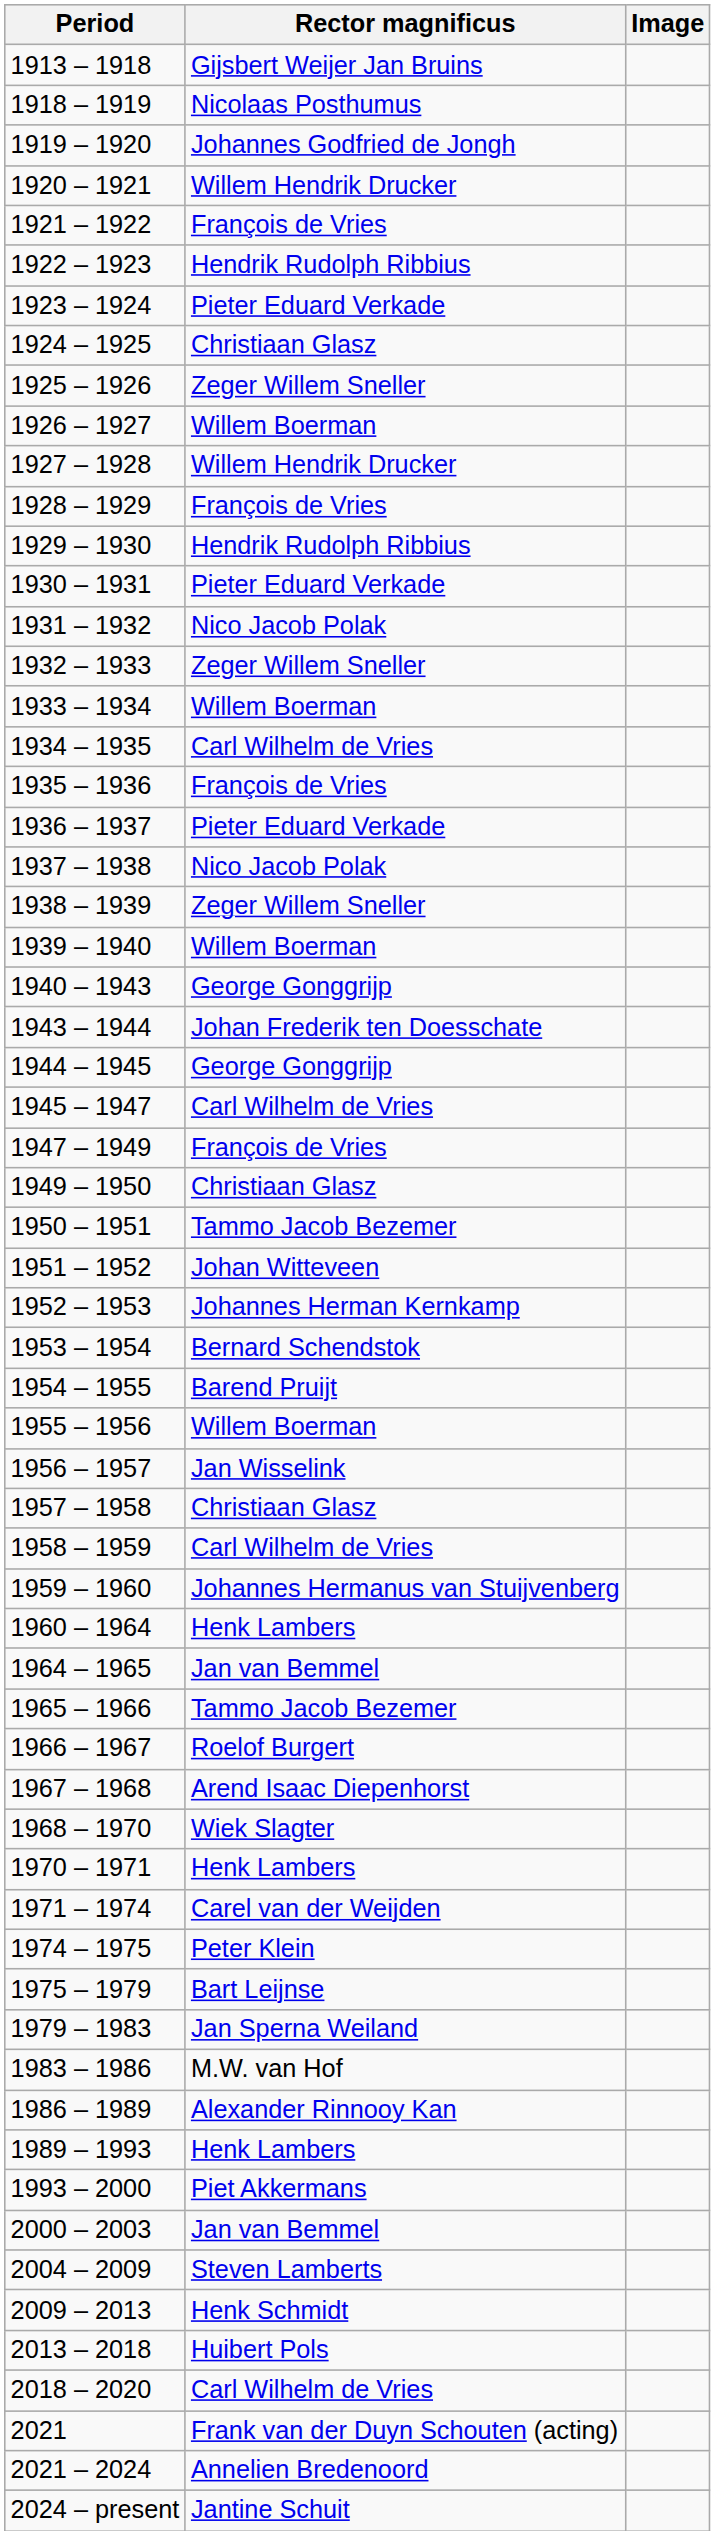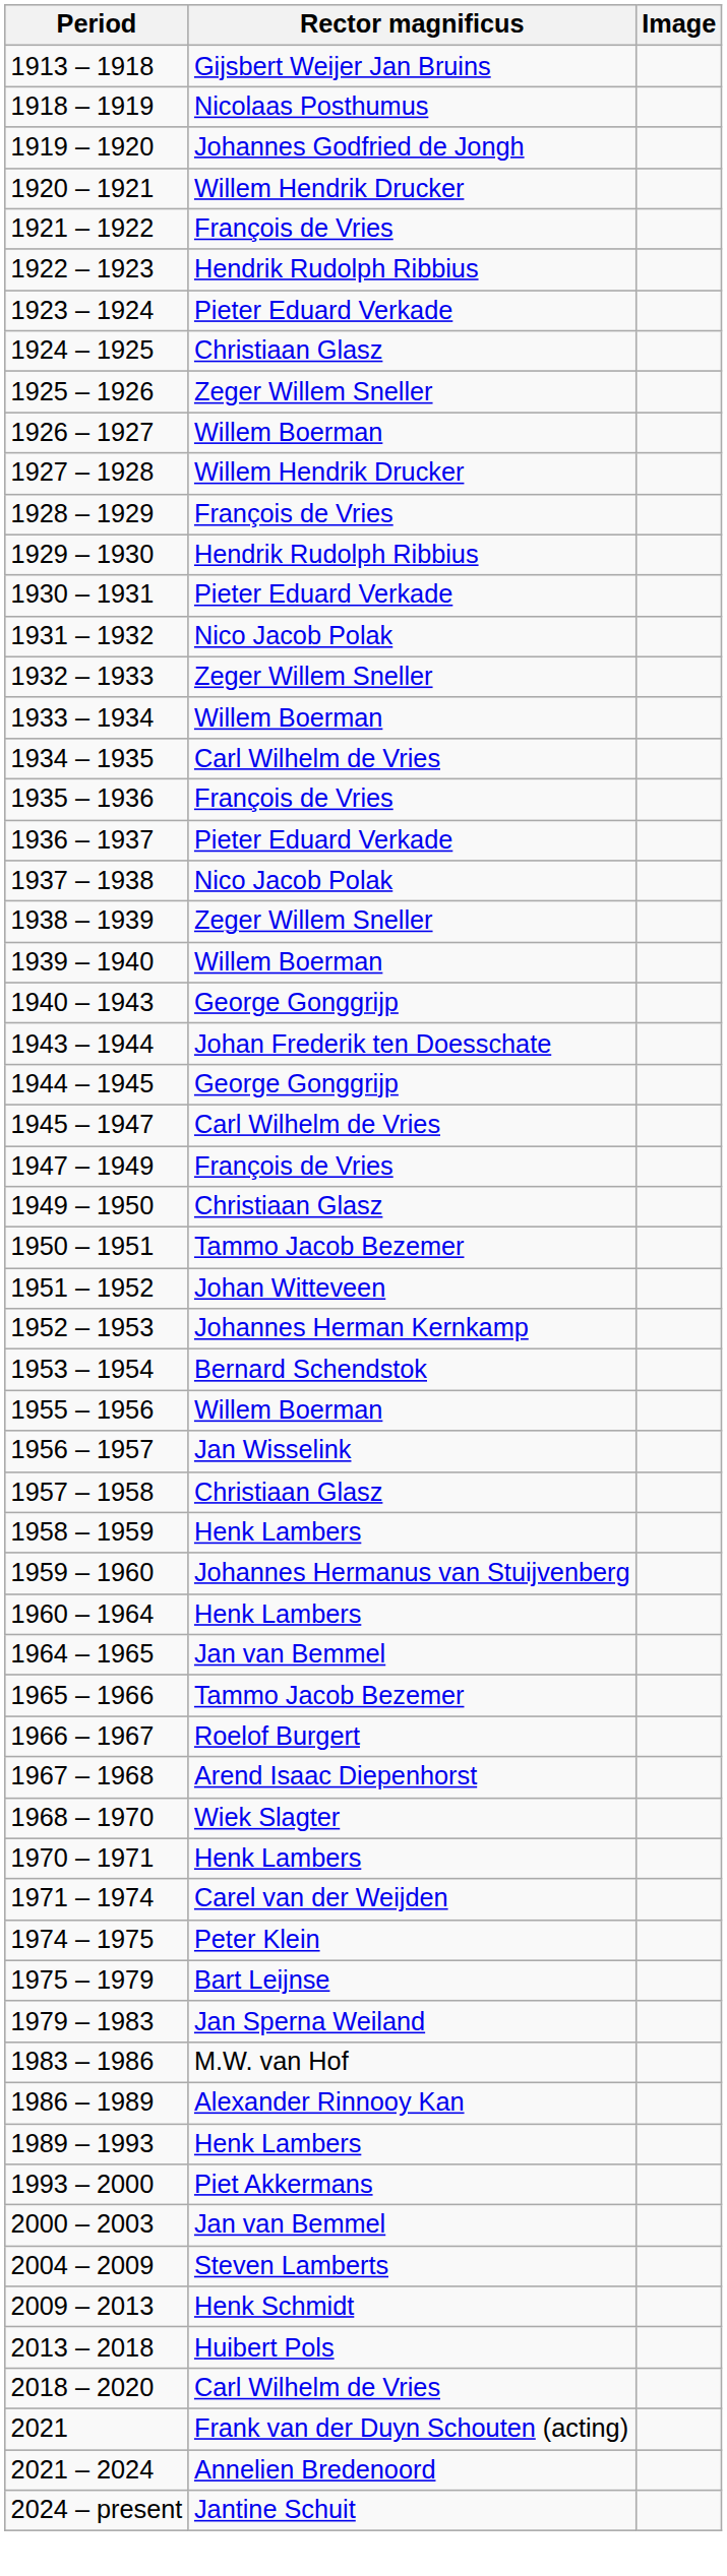 <table class="wikitable vatop">
 <tr>
 <th>Period</th>
 <th>Rector magnificus</th>
 <th>Image</th>
 </tr>
 <tr>
 <td>1913 – 1918</td>
 <td><a href='#'>Gijsbert Weijer Jan Bruins</a></td>
 <td></td>
 </tr>
 <tr>
 <td>1918 – 1919</td>
 <td><a href='#'>Nicolaas Posthumus</a></td>
 <td></td>
 </tr>
 <tr>
 <td>1919 – 1920</td>
 <td><a href='#'>Johannes Godfried de Jongh</a></td>
 <td></td>
 </tr>
 <tr>
 <td>1920 – 1921</td>
 <td><a href='#'>Willem Hendrik Drucker</a></td>
 <td></td>
 </tr>
 <tr>
 <td>1921 – 1922</td>
 <td><a href='#'>François de Vries</a></td>
 <td></td>
 </tr>
 <tr>
 <td>1922 – 1923</td>
 <td><a href='#'>Hendrik Rudolph Ribbius</a></td>
 <td></td>
 </tr>
 <tr>
 <td>1923 – 1924</td>
 <td><a href='#'>Pieter Eduard Verkade</a></td>
 <td></td>
 </tr>
 <tr>
 <td>1924 – 1925</td>
 <td><a href='#'>Christiaan Glasz</a></td>
 <td></td>
 </tr>
 <tr>
 <td>1925 – 1926</td>
 <td><a href='#'>Zeger Willem Sneller</a></td>
 <td></td>
 </tr>
 <tr>
 <td>1926 – 1927</td>
 <td><a href='#'>Willem Boerman</a></td>
 <td></td>
 </tr>
 <tr>
 <td>1927 – 1928</td>
 <td><a href='#'>Willem Hendrik Drucker</a></td>
 <td></td>
 </tr>
 <tr>
 <td>1928 – 1929</td>
 <td><a href='#'>François de Vries</a></td>
 <td></td>
 </tr>
 <tr>
 <td>1929 – 1930</td>
 <td><a href='#'>Hendrik Rudolph Ribbius</a></td>
 <td></td>
 </tr>
 <tr>
 <td>1930 – 1931</td>
 <td><a href='#'>Pieter Eduard Verkade</a></td>
 <td></td>
 </tr>
 <tr>
 <td>1931 – 1932</td>
 <td><a href='#'>Nico Jacob Polak</a></td>
 <td></td>
 </tr>
 <tr>
 <td>1932 – 1933</td>
 <td><a href='#'>Zeger Willem Sneller</a></td>
 <td></td>
 </tr>
 <tr>
 <td>1933 – 1934</td>
 <td><a href='#'>Willem Boerman</a></td>
 <td></td>
 </tr>
 <tr>
 <td>1934 – 1935</td>
 <td><a href='#'>Carl Wilhelm de Vries</a></td>
 <td></td>
 </tr>
 <tr>
 <td>1935 – 1936</td>
 <td><a href='#'>François de Vries</a></td>
 <td></td>
 </tr>
 <tr>
 <td>1936 – 1937</td>
 <td><a href='#'>Pieter Eduard Verkade</a></td>
 <td></td>
 </tr>
 <tr>
 <td>1937 – 1938</td>
 <td><a href='#'>Nico Jacob Polak</a></td>
 <td></td>
 </tr>
 <tr>
 <td>1938 – 1939</td>
 <td><a href='#'>Zeger Willem Sneller</a></td>
 <td></td>
 </tr>
 <tr>
 <td>1939 – 1940</td>
 <td><a href='#'>Willem Boerman</a></td>
 <td></td>
 </tr>
 <tr>
 <td>1940 – 1943</td>
 <td><a href='#'>George Gonggrijp</a></td>
 <td></td>
 </tr>
 <tr>
 <td>1943 – 1944</td>
 <td><a href='#'>Johan Frederik ten Doesschate</a></td>
 <td></td>
 </tr>
 <tr>
 <td>1944 – 1945</td>
 <td><a href='#'>George Gonggrijp</a></td>
 <td></td>
 </tr>
 <tr>
 <td>1945 – 1947</td>
 <td><a href='#'>Carl Wilhelm de Vries</a></td>
 <td></td>
 </tr>
 <tr>
 <td>1947 – 1949</td>
 <td><a href='#'>François de Vries</a></td>
 <td></td>
 </tr>
 <tr>
 <td>1949 – 1950</td>
 <td><a href='#'>Christiaan Glasz</a></td>
 <td></td>
 </tr>
 <tr>
 <td>1950 – 1951</td>
 <td><a href='#'>Tammo Jacob Bezemer</a></td>
 <td></td>
 </tr>
 <tr>
 <td>1951 – 1952</td>
 <td><a href='#'>Johan Witteveen</a></td>
 <td></td>
 </tr>
 <tr>
 <td>1952 – 1953</td>
 <td><a href='#'>Johannes Herman Kernkamp</a></td>
 <td></td>
 </tr>
 <tr>
 <td>1953 – 1954</td>
 <td><a href='#'>Bernard Schendstok</a></td>
 <td></td>
 </tr>
 <tr>
-<td>1954 – 1955</td>
-<td><a href='#'>Barend Pruijt</a></td>
-<td></td>
-</tr>
-<tr>
 <td>1955 – 1956</td>
 <td><a href='#'>Willem Boerman</a></td>
 <td></td>
 </tr>
 <tr>
 <td>1956 – 1957</td>
 <td><a href='#'>Jan Wisselink</a></td>
 <td></td>
 </tr>
 <tr>
 <td>1957 – 1958</td>
 <td><a href='#'>Christiaan Glasz</a></td>
 <td></td>
 </tr>
 <tr>
 <td>1958 – 1959</td>
-<td><a href='#'>Carl Wilhelm de Vries</a></td>
+<td><a href='#'>Henk Lambers</a></td>
 <td></td>
 </tr>
 <tr>
 <td>1959 – 1960</td>
 <td><a href='#'>Johannes Hermanus van Stuijvenberg</a></td>
 <td></td>
 </tr>
 <tr>
 <td>1960 – 1964</td>
 <td><a href='#'>Henk Lambers</a></td>
 <td></td>
 </tr>
 <tr>
 <td>1964 – 1965</td>
 <td><a href='#'>Jan van Bemmel</a></td>
 <td></td>
 </tr>
 <tr>
 <td>1965 – 1966</td>
 <td><a href='#'>Tammo Jacob Bezemer</a></td>
 <td></td>
 </tr>
 <tr>
 <td>1966 – 1967</td>
 <td><a href='#'>Roelof Burgert</a></td>
 <td></td>
 </tr>
 <tr>
 <td>1967 – 1968</td>
 <td><a href='#'>Arend Isaac Diepenhorst</a></td>
 <td></td>
 </tr>
 <tr>
 <td>1968 – 1970</td>
 <td><a href='#'>Wiek Slagter</a></td>
 <td></td>
 </tr>
 <tr>
 <td>1970 – 1971</td>
 <td><a href='#'>Henk Lambers</a></td>
 <td></td>
 </tr>
 <tr>
 <td>1971 – 1974</td>
 <td><a href='#'>Carel van der Weijden</a></td>
 <td></td>
 </tr>
 <tr>
 <td>1974 – 1975</td>
 <td><a href='#'>Peter Klein</a></td>
 <td></td>
 </tr>
 <tr>
 <td>1975 – 1979</td>
 <td><a href='#'>Bart Leijnse</a></td>
 <td></td>
 </tr>
 <tr>
 <td>1979 – 1983</td>
 <td><a href='#'>Jan Sperna Weiland</a></td>
 <td></td>
 </tr>
 <tr>
 <td>1983 – 1986</td>
 <td>M.W. van Hof</td>
 <td></td>
 </tr>
 <tr>
 <td>1986 – 1989</td>
 <td><a href='#'>Alexander Rinnooy Kan</a></td>
 <td></td>
 </tr>
 <tr>
 <td>1989 – 1993</td>
 <td><a href='#'>Henk Lambers</a></td>
 <td></td>
 </tr>
 <tr>
 <td>1993 – 2000</td>
 <td><a href='#'>Piet Akkermans</a></td>
 <td></td>
 </tr>
 <tr>
 <td>2000 – 2003</td>
 <td><a href='#'>Jan van Bemmel</a></td>
 <td></td>
 </tr>
 <tr>
 <td>2004 – 2009</td>
 <td><a href='#'>Steven Lamberts</a></td>
 <td></td>
 </tr>
 <tr>
 <td>2009 – 2013</td>
 <td><a href='#'>Henk Schmidt</a></td>
 <td></td>
 </tr>
 <tr>
 <td>2013 – 2018</td>
 <td><a href='#'>Huibert Pols</a></td>
 <td></td>
 </tr>
 <tr>
 <td>2018 – 2020</td>
 <td><a href='#'>Carl Wilhelm de Vries</a></td>
 <td></td>
 </tr>
 <tr>
 <td>2021</td>
 <td><a href='#'>Frank van der Duyn Schouten</a> (acting)</td>
 <td></td>
 </tr>
 <tr>
 <td>2021 – 2024</td>
 <td><a href='#'>Annelien Bredenoord</a></td>
 <td></td>
 </tr>
 <tr>
 <td>2024 – present</td>
 <td><a href='#'>Jantine Schuit</a></td>
 <td></td>
 </tr>
 </table>
